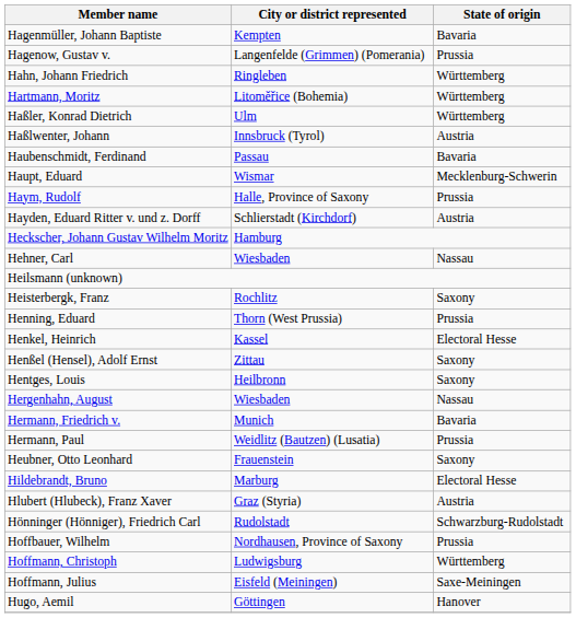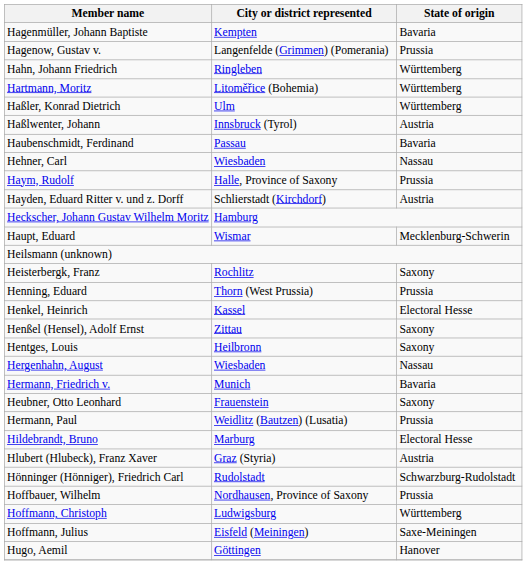 <table class="wikitable">
 <tr>
 <th width="40%">Member name</th>
 <th>City or district represented</th>
 <th>State of origin</th>
 </tr>
 <tr>
 <td>Hagenmüller, Johann Baptiste</td>
 <td><a href='#'>Kempten</a></td>
 <td>Bavaria</td>
 </tr>
 <tr>
 <td>Hagenow, Gustav v.</td>
 <td>Langenfelde (<a href='#'>Grimmen</a>) (Pomerania)</td>
 <td>Prussia</td>
 </tr>
 <tr>
 <td>Hahn, Johann Friedrich</td>
 <td><a href='#'>Ringleben</a></td>
 <td>Württemberg</td>
 </tr>
 <tr>
 <td><a href='#'>Hartmann, Moritz</a></td>
 <td><a href='#'>Litoměřice</a> (Bohemia)</td>
 <td>Württemberg</td>
 </tr>
 <tr>
 <td>Haßler, Konrad Dietrich</td>
 <td><a href='#'>Ulm</a></td>
 <td>Württemberg</td>
 </tr>
 <tr>
 <td>Haßlwenter, Johann</td>
 <td><a href='#'>Innsbruck</a> (Tyrol)</td>
 <td>Austria</td>
 </tr>
 <tr>
 <td>Haubenschmidt, Ferdinand</td>
 <td><a href='#'>Passau</a></td>
 <td>Bavaria</td>
 </tr>
 <tr>
-<td>Haupt, Eduard</td>
-<td><a href='#'>Wismar</a></td>
-<td>Mecklenburg-Schwerin</td>
+<td>Hehner, Carl</td>
+<td><a href='#'>Wiesbaden</a></td>
+<td>Nassau</td>
 </tr>
 <tr>
 <td><a href='#'>Haym, Rudolf</a></td>
 <td><a href='#'>Halle</a>, Province of Saxony</td>
 <td>Prussia</td>
 </tr>
 <tr>
 <td>Hayden, Eduard Ritter v. und z. Dorff</td>
 <td>Schlierstadt (<a href='#'>Kirchdorf</a>)</td>
 <td>Austria</td>
 </tr>
 <tr>
 <td><a href='#'>Heckscher, Johann Gustav Wilhelm Moritz</a></td>
 <td colspan=2><a href='#'>Hamburg</a></td>
 </tr>
 <tr>
-<td>Hehner, Carl</td>
-<td><a href='#'>Wiesbaden</a></td>
-<td>Nassau</td>
+<td>Haupt, Eduard</td>
+<td><a href='#'>Wismar</a></td>
+<td>Mecklenburg-Schwerin</td>
 </tr>
 <tr>
 <td colspan=3>Heilsmann (unknown)</td>
 </tr>
 <tr>
 <td>Heisterbergk, Franz</td>
 <td><a href='#'>Rochlitz</a></td>
 <td>Saxony</td>
 </tr>
 <tr>
 <td>Henning, Eduard</td>
 <td><a href='#'>Thorn</a> (West Prussia)</td>
 <td>Prussia</td>
 </tr>
 <tr>
 <td>Henkel, Heinrich</td>
 <td><a href='#'>Kassel</a></td>
 <td>Electoral Hesse</td>
 </tr>
 <tr>
 <td>Henßel (Hensel), Adolf Ernst</td>
 <td><a href='#'>Zittau</a></td>
 <td>Saxony</td>
 </tr>
 <tr>
 <td>Hentges, Louis</td>
 <td><a href='#'>Heilbronn</a></td>
 <td>Saxony</td>
 </tr>
 <tr>
 <td><a href='#'>Hergenhahn, August</a></td>
 <td><a href='#'>Wiesbaden</a></td>
 <td>Nassau</td>
 </tr>
 <tr>
 <td><a href='#'>Hermann, Friedrich v.</a></td>
 <td><a href='#'>Munich</a></td>
 <td>Bavaria</td>
 </tr>
 <tr>
+<td>Heubner, Otto Leonhard</td>
+<td><a href='#'>Frauenstein</a></td>
+<td>Saxony</td>
+</tr>
+<tr>
 <td>Hermann, Paul</td>
 <td><a href='#'>Weidlitz</a> (<a href='#'>Bautzen</a>) (Lusatia)</td>
 <td>Prussia</td>
-</tr>
-<tr>
-<td>Heubner, Otto Leonhard</td>
-<td><a href='#'>Frauenstein</a></td>
-<td>Saxony</td>
 </tr>
 <tr>
 <td><a href='#'>Hildebrandt, Bruno</a></td>
 <td><a href='#'>Marburg</a></td>
 <td>Electoral Hesse</td>
 </tr>
 <tr>
 <td>Hlubert (Hlubeck), Franz Xaver</td>
 <td><a href='#'>Graz</a> (Styria)</td>
 <td>Austria</td>
 </tr>
 <tr>
 <td>Hönninger (Hönniger), Friedrich Carl</td>
 <td><a href='#'>Rudolstadt</a></td>
 <td>Schwarzburg-Rudolstadt</td>
 </tr>
 <tr>
 <td>Hoffbauer, Wilhelm</td>
 <td><a href='#'>Nordhausen</a>, Province of Saxony</td>
 <td>Prussia</td>
 </tr>
 <tr>
 <td><a href='#'>Hoffmann, Christoph</a></td>
 <td><a href='#'>Ludwigsburg</a></td>
 <td>Württemberg</td>
 </tr>
 <tr>
 <td>Hoffmann, Julius</td>
 <td><a href='#'>Eisfeld</a> (<a href='#'>Meiningen</a>)</td>
 <td>Saxe-Meiningen</td>
 </tr>
 <tr>
 <td>Hugo, Aemil</td>
 <td><a href='#'>Göttingen</a></td>
 <td>Hanover</td>
 </tr>
 <tr>
 </tr>
 </table>
